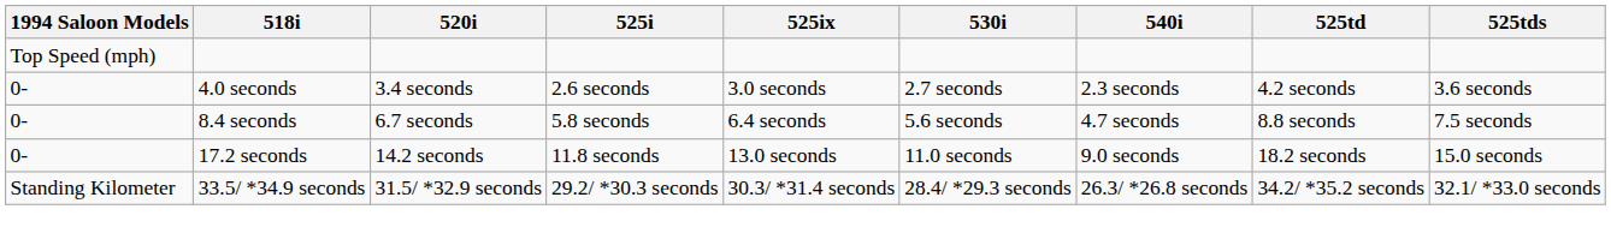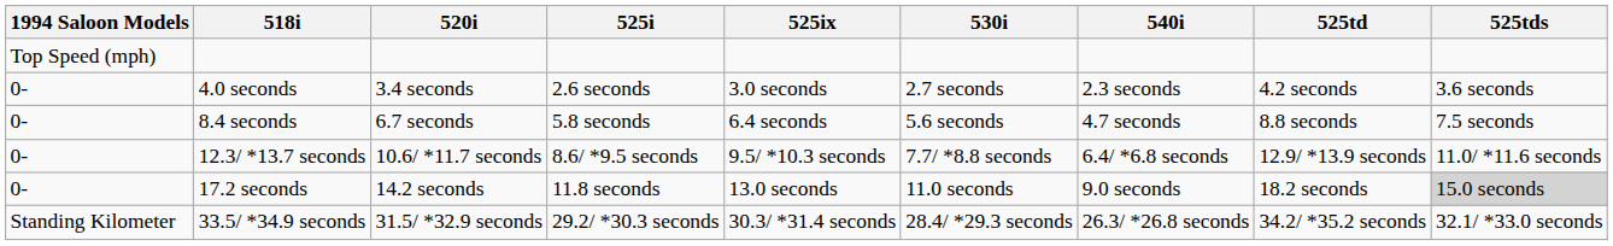 <table class="wikitable">
 <tr>
 <th>1994 Saloon Models</th>
 <th>518i</th>
 <th>520i</th>
 <th>525i</th>
 <th>525ix</th>
 <th>530i</th>
 <th>540i</th>
 <th>525td</th>
 <th>525tds</th>
 </tr>
 <tr>
 <td>Top Speed (mph)</td>
 <td><br></td>
 <td><br></td>
 <td><br></td>
 <td><br></td>
 <td><br></td>
 <td></td>
 <td><br></td>
 <td><br></td>
 </tr>
 <tr>
 <td>0-</td>
 <td>4.0 seconds</td>
 <td>3.4 seconds</td>
 <td>2.6 seconds</td>
 <td>3.0 seconds</td>
 <td>2.7 seconds</td>
 <td>2.3 seconds</td>
 <td>4.2 seconds</td>
 <td>3.6 seconds</td>
 </tr>
 <tr>
 <td>0-</td>
 <td>8.4 seconds</td>
 <td>6.7 seconds</td>
 <td>5.8 seconds</td>
 <td>6.4 seconds</td>
 <td>5.6 seconds</td>
 <td>4.7 seconds</td>
 <td>8.8 seconds</td>
 <td>7.5 seconds</td>
 </tr>
 <tr>
 <td>0-</td>
+<td>12.3/ *13.7 seconds</td>
+<td>10.6/ *11.7 seconds</td>
+<td>8.6/ *9.5 seconds</td>
+<td>9.5/ *10.3 seconds</td>
+<td>7.7/ *8.8 seconds</td>
+<td>6.4/ *6.8 seconds</td>
+<td>12.9/ *13.9 seconds</td>
+<td>11.0/ *11.6 seconds</td>
+</tr>
+<tr>
+<td>0-</td>
 <td>17.2 seconds</td>
 <td>14.2 seconds</td>
 <td>11.8 seconds</td>
 <td>13.0 seconds</td>
 <td>11.0 seconds</td>
 <td>9.0 seconds</td>
 <td>18.2 seconds</td>
-<td>15.0 seconds</td>
+<td style="background: lightgrey;">15.0 seconds</td>
 </tr>
 <tr>
 <td>Standing Kilometer</td>
 <td>33.5/ *34.9 seconds</td>
 <td>31.5/ *32.9 seconds</td>
 <td>29.2/ *30.3 seconds</td>
 <td>30.3/ *31.4 seconds</td>
 <td>28.4/ *29.3 seconds</td>
 <td>26.3/ *26.8 seconds</td>
 <td>34.2/ *35.2 seconds</td>
 <td>32.1/ *33.0 seconds</td>
 </tr>
 </table>
